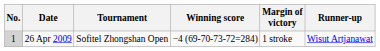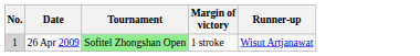 <table class="wikitable" style="font-size:95%;">
 <tr>
 <th>No.</th>
 <th>Date</th>
 <th>Tournament</th>
-<th>Winning score</th>
 <th>Margin of<br>victory</th>
 <th>Runner-up</th>
 </tr>
 <tr>
 <td align=center style="background: lightgrey;">1</td>
 <td align=right>26 Apr <a href='#'>2009</a></td>
-<td>Sofitel Zhongshan Open</td>
-<td>−4 (69-70-73-72=284)</td>
+<td style="background: lightgreen;">Sofitel Zhongshan Open</td>
 <td>1 stroke</td>
 <td> <a href='#'>Wisut Artjanawat</a></td>
 </tr>
 </table>
